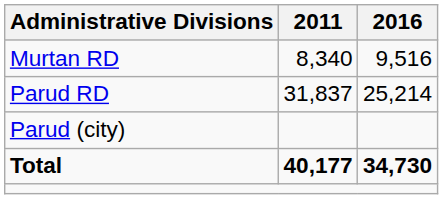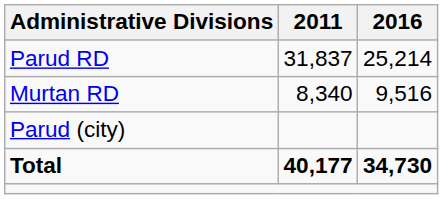 <table class="wikitable">
 <tr>
 <th>Administrative Divisions</th>
 <th>2011</th>
 <th>2016</th>
 </tr>
 <tr>
+<td><a href='#'>Parud RD</a></td>
+<td style="text-align: right;">31,837</td>
+<td style="text-align: right;">25,214</td>
+</tr>
+<tr>
 <td><a href='#'>Murtan RD</a></td>
 <td style="text-align: right;">8,340</td>
 <td style="text-align: right;">9,516</td>
-</tr>
-<tr>
-<td><a href='#'>Parud RD</a></td>
-<td style="text-align: right;">31,837</td>
-<td style="text-align: right;">25,214</td>
 </tr>
 <tr>
 <td><a href='#'>Parud</a> (city)</td>
 <td style="text-align: right;"></td>
 <td style="text-align: right;"></td>
 </tr>
 <tr>
 <td><strong>Total</strong></td>
 <td style="text-align: right;"><strong>40,177</strong></td>
 <td style="text-align: right;"><strong>34,730</strong></td>
 </tr>
 <tr>
 <td colspan=3></td>
 </tr>
 </table>
